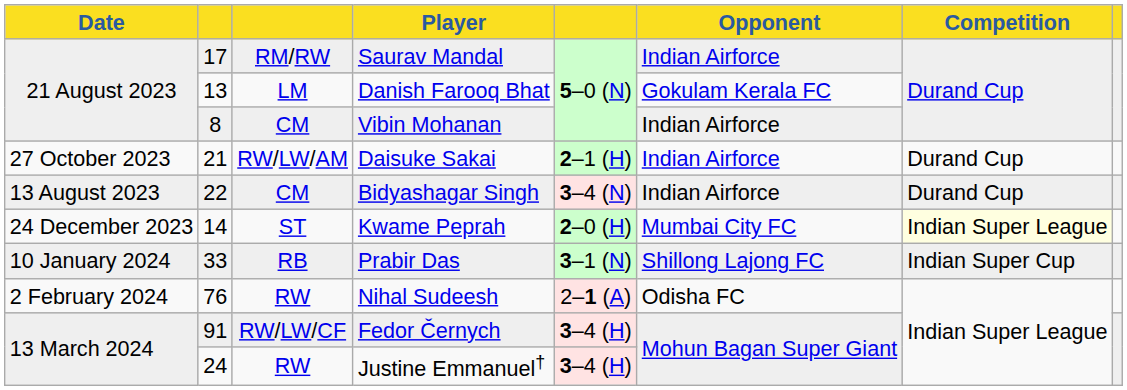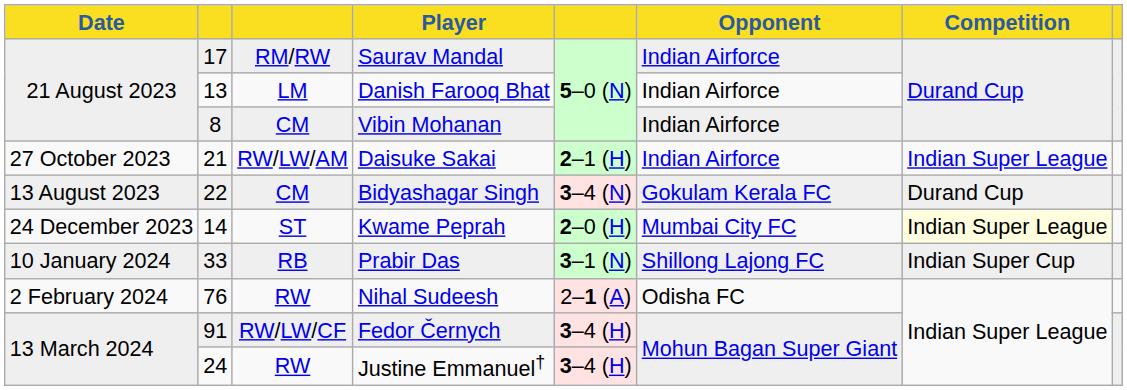 <table class="wikitable sortable" style="text-align:center; font-size:95%;">
 <tr>
 <th style="background:#FADF20; color:#2A5AA1; text-align:center;">Date</th>
 <th style="background:#FADF20; color:#2A5AA1; text-align:center;"></th>
 <th style="background:#FADF20; color:#2A5AA1; text-align:center;"></th>
 <th style="background:#FADF20; color:#2A5AA1; text-align:center;">Player</th>
 <th style="background:#FADF20; color:#2A5AA1; text-align:center;"></th>
 <th style="background:#FADF20; color:#2A5AA1; text-align:center;">Opponent</th>
 <th style="background:#FADF20; color:#2A5AA1; text-align:center;">Competition</th>
 <th style="background:#FADF20; color:#2A5AA1; text-align:center;" class="unsortable"></th>
 </tr>
 <tr bgcolor="#EFEFEF">
 <td rowspan="3">21 August 2023</td>
 <td>17</td>
 <td><a href='#'>RM</a>/<a href='#'>RW</a></td>
 <td style="text-align:left;"> <a href='#'>Saurav Mandal</a></td>
 <td rowspan="3" style="background:#CCFFCC;"><strong>5</strong>–0 (<a href='#'>N</a>)</td>
 <td style="text-align:left;"><a href='#'>Indian Airforce</a></td>
 <td rowspan="3" style="text-align:left;"><a href='#'>Durand Cup</a></td>
 <td rowspan="3"></td>
 </tr>
 <tr>
 <td>13</td>
 <td><a href='#'>LM</a></td>
 <td> <a href='#'>Danish Farooq Bhat</a></td>
-<td style="text-align:left"><a href='#'>Gokulam Kerala FC</a></td>
+<td style="text-align:left;">Indian Airforce</td>
 </tr>
 <tr bgcolor="#EFEFEF">
 <td>8</td>
 <td><a href='#'>CM</a></td>
 <td style="text-align:left;"> <a href='#'>Vibin Mohanan</a></td>
 <td style="text-align:left;">Indian Airforce</td>
 </tr>
 <tr>
 <td style="text-align:left">27 October 2023</td>
 <td>21</td>
 <td><a href='#'>RW</a>/<a href='#'>LW</a>/<a href='#'>AM</a></td>
 <td style="text-align:left"> <a href='#'>Daisuke Sakai</a></td>
 <td style="background:#CCFFCC;"><strong>2</strong>–1 (<a href='#'>H</a>)</td>
 <td style="text-align:left;"><a href='#'>Indian Airforce</a></td>
-<td style="text-align:left;">Durand Cup</td>
+<td style="text-align:left;"><a href='#'>Indian Super League</a></td>
 <td></td>
 </tr>
 <tr bgcolor="#EFEFEF">
 <td style="text-align:left">13 August 2023</td>
 <td>22</td>
 <td><a href='#'>CM</a></td>
 <td style="text-align:left"> <a href='#'>Bidyashagar Singh</a></td>
 <td style="background:#FFE3E3; text-align:center"><strong>3</strong>–4 (<a href='#'>N</a>)</td>
-<td style="text-align:left;">Indian Airforce</td>
+<td style="text-align:left"><a href='#'>Gokulam Kerala FC</a></td>
 <td style="text-align:left;">Durand Cup</td>
 <td></td>
 </tr>
 <tr>
 <td style="text-align:left">24 December 2023</td>
 <td>14</td>
 <td><a href='#'>ST</a></td>
 <td style="text-align:left"> <a href='#'>Kwame Peprah</a></td>
 <td style="background:#CCFFCC;"><strong>2</strong>–0 (<a href='#'>H</a>)</td>
 <td style="text-align:left"><a href='#'>Mumbai City FC</a></td>
 <td style="background: lightyellow; text-align:left">Indian Super League</td>
 <td></td>
 </tr>
 <tr bgcolor="#EFEFEF">
 <td style="text-align:left">10 January 2024</td>
 <td>33</td>
 <td><a href='#'>RB</a></td>
 <td style="text-align:left"> <a href='#'>Prabir Das</a></td>
 <td style="background:#CCFFCC;"><strong>3</strong>–1 (<a href='#'>N</a>)</td>
 <td style="text-align:left"><a href='#'>Shillong Lajong FC</a></td>
 <td style="text-align:left">Indian Super Cup</td>
 <td></td>
 </tr>
 <tr>
 <td style="text-align:left">2 February 2024</td>
 <td>76</td>
 <td><a href='#'>RW</a></td>
 <td style="text-align:left"> <a href='#'>Nihal Sudeesh</a></td>
 <td style="background:#FFE3E3; text-align:center">2–<strong>1</strong> (<a href='#'>A</a>)</td>
 <td style="text-align:left">Odisha FC</td>
 <td rowspan="3" style="text-align:left">Indian Super League</td>
 <td></td>
 </tr>
 <tr bgcolor="#EFEFEF">
 <td rowspan="2" style="text-align:left">13 March 2024</td>
 <td>91</td>
 <td><a href='#'>RW</a>/<a href='#'>LW</a>/<a href='#'>CF</a></td>
 <td style="text-align:left"> <a href='#'>Fedor Černych</a></td>
 <td style="background:#FFE3E3;"><strong>3</strong>–4 (<a href='#'>H</a>)</td>
 <td rowspan="2" style="text-align:left"><a href='#'>Mohun Bagan Super Giant</a></td>
 <td rowspan="2"></td>
 </tr>
 <tr>
 <td>24</td>
 <td><a href='#'>RW</a></td>
 <td style="text-align:left"> Justine Emmanuel<sup>†</sup></td>
 <td style="background:#FFE3E3; text-align:center"><strong>3</strong>–4 (<a href='#'>H</a>)</td>
 </tr>
 </table>
